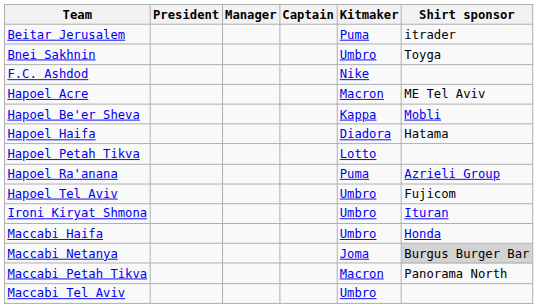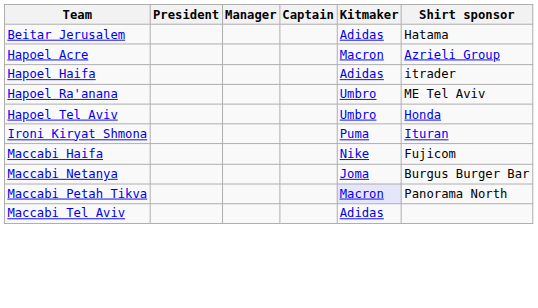 <table class="wikitable sortable" style="text-align: left;">
 <tr>
 <th>Team</th>
 <th>President</th>
 <th>Manager</th>
 <th>Captain</th>
 <th>Kitmaker</th>
 <th>Shirt sponsor</th>
 </tr>
 <tr>
 <td><a href='#'>Beitar Jerusalem</a></td>
 <td> </td>
 <td> </td>
 <td> </td>
-<td><a href='#'>Puma</a></td>
-<td>itrader</td>
-</tr>
-<tr>
-<td><a href='#'>Bnei Sakhnin</a></td>
-<td> </td>
-<td> </td>
-<td> </td>
-<td><a href='#'>Umbro</a></td>
-<td>Toyga</td>
-</tr>
-<tr>
-<td><a href='#'>F.C. Ashdod</a></td>
-<td> </td>
-<td> </td>
-<td> </td>
-<td><a href='#'>Nike</a></td>
-<td></td>
+<td><a href='#'>Adidas</a></td>
+<td>Hatama</td>
 </tr>
 <tr>
 <td><a href='#'>Hapoel Acre</a></td>
 <td> </td>
 <td> </td>
 <td> </td>
 <td><a href='#'>Macron</a></td>
-<td>ME Tel Aviv</td>
-</tr>
-<tr>
-<td><a href='#'>Hapoel Be'er Sheva</a></td>
-<td> </td>
-<td> </td>
-<td> </td>
-<td><a href='#'>Kappa</a></td>
-<td><a href='#'>Mobli</a></td>
+<td><a href='#'>Azrieli Group</a></td>
 </tr>
 <tr>
 <td><a href='#'>Hapoel Haifa</a></td>
 <td> </td>
 <td> </td>
 <td> </td>
-<td><a href='#'>Diadora</a></td>
-<td>Hatama</td>
-</tr>
-<tr>
-<td><a href='#'>Hapoel Petah Tikva</a></td>
-<td> </td>
-<td> </td>
-<td> </td>
-<td><a href='#'>Lotto</a></td>
-<td></td>
+<td><a href='#'>Adidas</a></td>
+<td>itrader</td>
 </tr>
 <tr>
 <td><a href='#'>Hapoel Ra'anana</a></td>
 <td> </td>
 <td> </td>
 <td> </td>
-<td><a href='#'>Puma</a></td>
-<td><a href='#'>Azrieli Group</a></td>
+<td><a href='#'>Umbro</a></td>
+<td>ME Tel Aviv</td>
 </tr>
 <tr>
 <td><a href='#'>Hapoel Tel Aviv</a></td>
 <td> </td>
 <td> </td>
 <td> </td>
 <td><a href='#'>Umbro</a></td>
-<td>Fujicom</td>
+<td><a href='#'>Honda</a></td>
 </tr>
 <tr>
 <td><a href='#'>Ironi Kiryat Shmona</a></td>
 <td> </td>
 <td> </td>
 <td> </td>
-<td><a href='#'>Umbro</a></td>
+<td><a href='#'>Puma</a></td>
 <td><a href='#'>Ituran</a></td>
 </tr>
 <tr>
 <td><a href='#'>Maccabi Haifa</a></td>
 <td> </td>
 <td> </td>
 <td> </td>
-<td><a href='#'>Umbro</a></td>
-<td><a href='#'>Honda</a></td>
+<td><a href='#'>Nike</a></td>
+<td>Fujicom</td>
 </tr>
 <tr>
 <td><a href='#'>Maccabi Netanya</a></td>
 <td> </td>
 <td> </td>
 <td> </td>
 <td><a href='#'>Joma</a></td>
-<td style="background: lightgrey;">Burgus Burger Bar</td>
+<td>Burgus Burger Bar</td>
 </tr>
 <tr>
 <td><a href='#'>Maccabi Petah Tikva</a></td>
 <td> </td>
 <td> </td>
 <td> </td>
-<td><a href='#'>Macron</a></td>
+<td style="background: lavender;"><a href='#'>Macron</a></td>
 <td>Panorama North</td>
 </tr>
 <tr>
 <td><a href='#'>Maccabi Tel Aviv</a></td>
 <td> </td>
 <td> </td>
 <td> </td>
-<td><a href='#'>Umbro</a></td>
+<td><a href='#'>Adidas</a></td>
 <td></td>
 </tr>
 </table>
